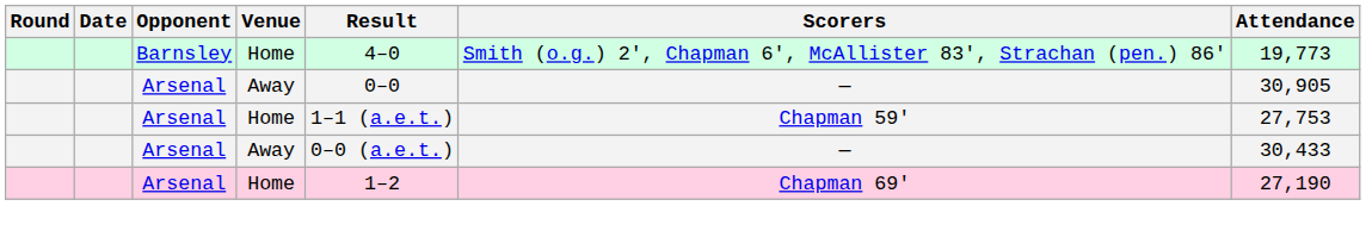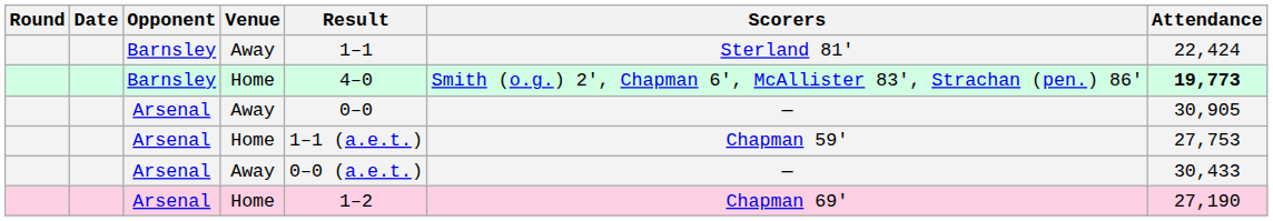 <table class="wikitable sortable" style="text-align:center;">
 <tr>
 <th>Round</th>
 <th>Date</th>
 <th>Opponent</th>
 <th>Venue</th>
 <th>Result</th>
 <th class=unsortable>Scorers</th>
 <th>Attendance</th>
 </tr>
+<tr bgcolor="#f3f3f3">
+<td></td>
+<td></td>
+<td><a href='#'>Barnsley</a></td>
+<td>Away</td>
+<td>1–1</td>
+<td><a href='#'>Sterland</a> 81'</td>
+<td>22,424</td>
+</tr>
 <tr bgcolor="#d0ffe3">
 <td></td>
 <td></td>
 <td><a href='#'>Barnsley</a></td>
 <td>Home</td>
 <td>4–0</td>
 <td><a href='#'>Smith</a> (<a href='#'>o.g.</a>) 2', <a href='#'>Chapman</a> 6', <a href='#'>McAllister</a> 83', <a href='#'>Strachan</a> (<a href='#'>pen.</a>) 86'</td>
-<td>19,773</td>
+<td><strong>19,773</strong></td>
 </tr>
 <tr bgcolor="#f3f3f3">
 <td></td>
 <td></td>
 <td><a href='#'>Arsenal</a></td>
 <td>Away</td>
 <td>0–0</td>
 <td>—</td>
 <td>30,905</td>
 </tr>
 <tr bgcolor="#f3f3f3">
 <td></td>
 <td></td>
 <td><a href='#'>Arsenal</a></td>
 <td>Home</td>
 <td>1–1 (<a href='#'>a.e.t.</a>)</td>
 <td><a href='#'>Chapman</a> 59'</td>
 <td>27,753</td>
 </tr>
 <tr bgcolor="#f3f3f3">
 <td></td>
 <td></td>
 <td><a href='#'>Arsenal</a></td>
 <td>Away</td>
 <td>0–0 (<a href='#'>a.e.t.</a>)</td>
 <td>—</td>
 <td>30,433</td>
 </tr>
 <tr bgcolor="#ffd0e3">
 <td></td>
 <td></td>
 <td><a href='#'>Arsenal</a></td>
 <td>Home</td>
 <td>1–2</td>
 <td><a href='#'>Chapman</a> 69'</td>
 <td>27,190</td>
 </tr>
 </table>
